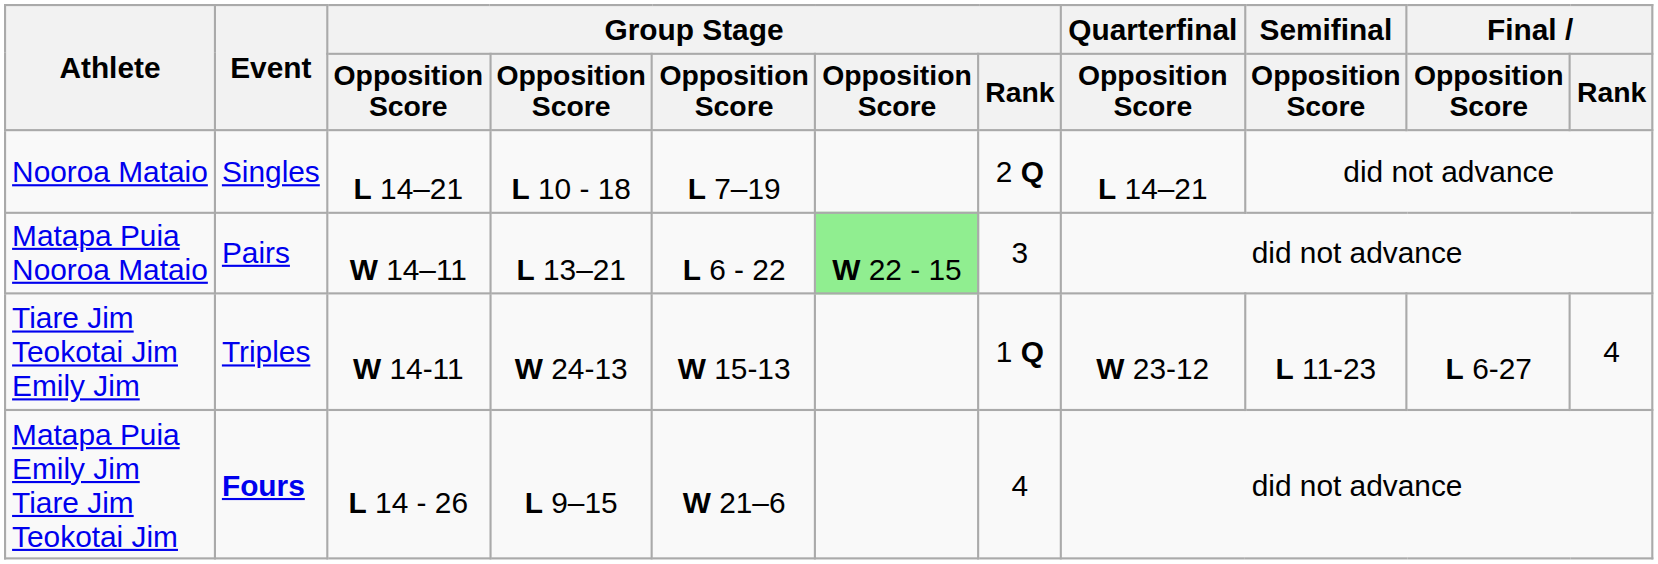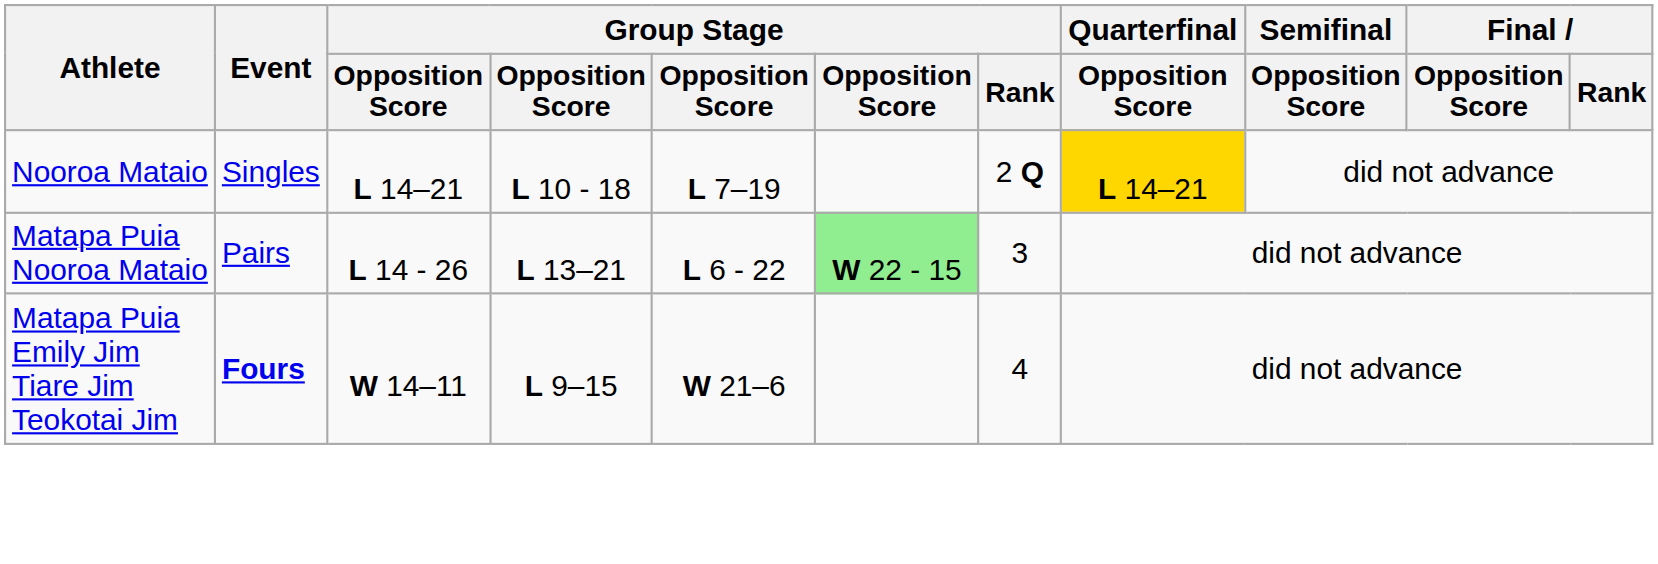 <table class="wikitable" style="font-size:88%; text-align:center">
 <tr>
 <th rowspan=2>Athlete</th>
 <th rowspan=2>Event</th>
 <th colspan=5>Group Stage</th>
 <th>Quarterfinal</th>
 <th>Semifinal</th>
 <th colspan=2>Final / </th>
 </tr>
 <tr style="font-size:95%">
 <th>Opposition<br>Score</th>
 <th>Opposition<br>Score</th>
 <th>Opposition<br>Score</th>
 <th>Opposition<br>Score</th>
 <th>Rank</th>
 <th>Opposition<br>Score</th>
 <th>Opposition<br>Score</th>
 <th>Opposition<br>Score</th>
 <th>Rank</th>
 </tr>
 <tr>
 <td align=left><a href='#'>Nooroa Mataio</a></td>
 <td align=left><a href='#'>Singles</a></td>
 <td><br><strong>L</strong> 14–21</td>
 <td><br><strong>L</strong> 10 - 18</td>
 <td><br><strong>L</strong> 7–19</td>
 <td></td>
 <td>2 <strong>Q</strong></td>
-<td><br><strong>L</strong> 14–21</td>
+<td style="background: gold;"><br><strong>L</strong> 14–21</td>
 <td colspan=3>did not advance</td>
 </tr>
 <tr>
 <td align=left><a href='#'>Matapa Puia</a><br><a href='#'>Nooroa Mataio</a></td>
 <td align=left><a href='#'>Pairs</a></td>
-<td><br><strong>W</strong> 14–11</td>
+<td><br><strong>L</strong> 14 - 26</td>
 <td><br><strong>L</strong> 13–21</td>
 <td><br><strong>L</strong> 6 - 22</td>
 <td style="background: lightgreen;"><br><strong>W</strong> 22 - 15</td>
 <td>3</td>
 <td colspan=4>did not advance</td>
 </tr>
 <tr>
-<td align=left><a href='#'>Tiare Jim</a><br><a href='#'>Teokotai Jim</a><br><a href='#'>Emily Jim</a></td>
-<td align=left><a href='#'>Triples</a></td>
-<td><br><strong>W</strong> 14-11</td>
-<td><br><strong>W</strong> 24-13</td>
-<td><br><strong>W</strong> 15-13</td>
-<td></td>
-<td>1 <strong>Q</strong></td>
-<td><br><strong>W</strong> 23-12</td>
-<td><br><strong>L</strong> 11-23</td>
-<td><br><strong>L</strong> 6-27</td>
-<td>4</td>
-</tr>
-<tr>
 <td align=left><a href='#'>Matapa Puia</a><br><a href='#'>Emily Jim</a><br><a href='#'>Tiare Jim</a><br><a href='#'>Teokotai Jim</a></td>
 <td align=left><strong><a href='#'>Fours</a></strong></td>
-<td><br><strong>L</strong> 14 - 26</td>
+<td><br><strong>W</strong> 14–11</td>
 <td><br><strong>L</strong> 9–15</td>
 <td><br><strong>W</strong> 21–6</td>
 <td></td>
 <td>4</td>
 <td Colspan=4>did not advance</td>
 </tr>
 </table>
